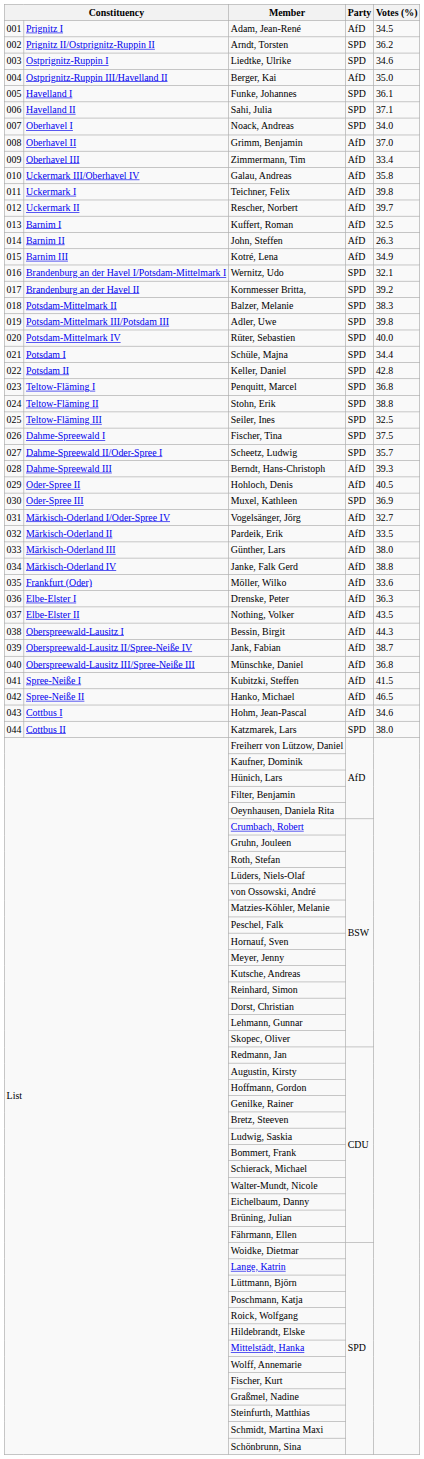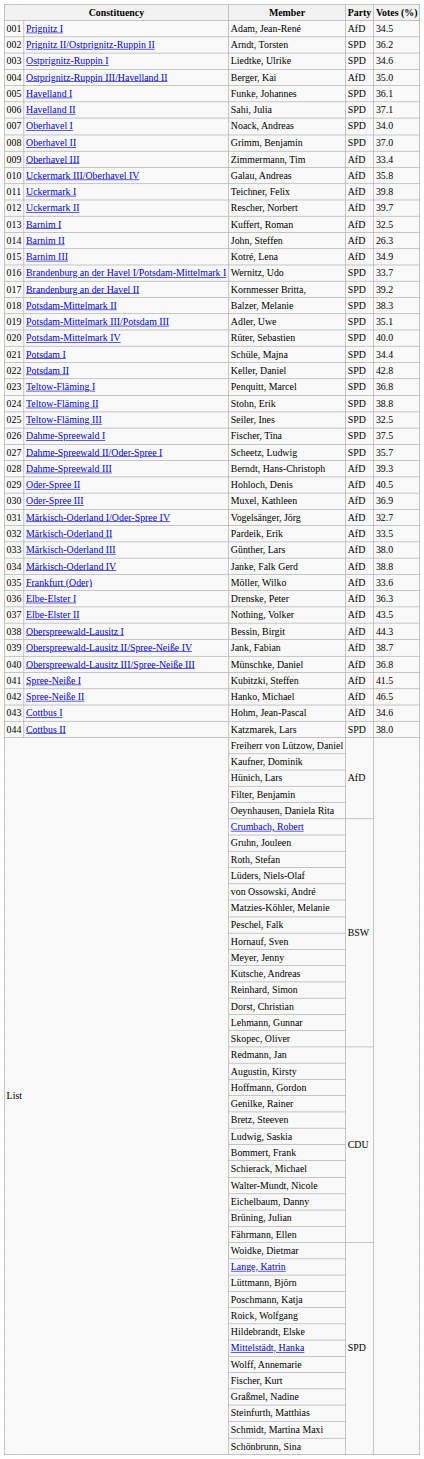 <table class="wikitable sortable" style="font-size:95%;">
 <tr>
 <th colspan=2>Constituency</th>
 <th>Member</th>
 <th>Party</th>
 <th>Votes (%)</th>
 </tr>
 <tr>
 <td>001</td>
 <td><a href='#'>Prignitz I</a></td>
 <td>Adam, Jean-René</td>
 <td>AfD</td>
 <td>34.5</td>
 </tr>
 <tr>
 <td>002</td>
 <td><a href='#'>Prignitz II/Ostprignitz-Ruppin II</a></td>
 <td>Arndt, Torsten</td>
 <td>SPD</td>
 <td>36.2</td>
 </tr>
 <tr>
 <td>003</td>
 <td><a href='#'>Ostprignitz-Ruppin I</a></td>
 <td>Liedtke, Ulrike</td>
 <td>SPD</td>
 <td>34.6</td>
 </tr>
 <tr>
 <td>004</td>
 <td><a href='#'>Ostprignitz-Ruppin III/Havelland II</a></td>
 <td>Berger, Kai</td>
 <td>AfD</td>
 <td>35.0</td>
 </tr>
 <tr>
 <td>005</td>
 <td><a href='#'>Havelland I</a></td>
 <td>Funke, Johannes</td>
 <td>SPD</td>
 <td>36.1</td>
 </tr>
 <tr>
 <td>006</td>
 <td><a href='#'>Havelland II</a></td>
 <td>Sahi, Julia</td>
 <td>SPD</td>
 <td>37.1</td>
 </tr>
 <tr>
 <td>007</td>
 <td><a href='#'>Oberhavel I</a></td>
 <td>Noack, Andreas</td>
 <td>SPD</td>
 <td>34.0</td>
 </tr>
 <tr>
 <td>008</td>
 <td><a href='#'>Oberhavel II</a></td>
 <td>Grimm, Benjamin</td>
-<td>AfD</td>
+<td>SPD</td>
 <td>37.0</td>
 </tr>
 <tr>
 <td>009</td>
 <td><a href='#'>Oberhavel III</a></td>
 <td>Zimmermann, Tim</td>
 <td>AfD</td>
 <td>33.4</td>
 </tr>
 <tr>
 <td>010</td>
 <td><a href='#'>Uckermark III/Oberhavel IV</a></td>
 <td>Galau, Andreas</td>
 <td>AfD</td>
 <td>35.8</td>
 </tr>
 <tr>
 <td>011</td>
 <td><a href='#'>Uckermark I</a></td>
 <td>Teichner, Felix</td>
 <td>AfD</td>
 <td>39.8</td>
 </tr>
 <tr>
 <td>012</td>
 <td><a href='#'>Uckermark II</a></td>
 <td>Rescher, Norbert</td>
 <td>AfD</td>
 <td>39.7</td>
 </tr>
 <tr>
 <td>013</td>
 <td><a href='#'>Barnim I</a></td>
 <td>Kuffert, Roman</td>
 <td>AfD</td>
 <td>32.5</td>
 </tr>
 <tr>
 <td>014</td>
 <td><a href='#'>Barnim II</a></td>
 <td>John, Steffen</td>
 <td>AfD</td>
 <td>26.3</td>
 </tr>
 <tr>
 <td>015</td>
 <td><a href='#'>Barnim III</a></td>
 <td>Kotré, Lena</td>
 <td>AfD</td>
 <td>34.9</td>
 </tr>
 <tr>
 <td>016</td>
 <td><a href='#'>Brandenburg an der Havel I/Potsdam-Mittelmark I</a></td>
 <td>Wernitz, Udo</td>
 <td>SPD</td>
-<td>32.1</td>
+<td>33.7</td>
 </tr>
 <tr>
 <td>017</td>
 <td><a href='#'>Brandenburg an der Havel II</a></td>
 <td>Kornmesser Britta,</td>
 <td>SPD</td>
 <td>39.2</td>
 </tr>
 <tr>
 <td>018</td>
 <td><a href='#'>Potsdam-Mittelmark II</a></td>
 <td>Balzer, Melanie</td>
 <td>SPD</td>
 <td>38.3</td>
 </tr>
 <tr>
 <td>019</td>
 <td><a href='#'>Potsdam-Mittelmark III/Potsdam III</a></td>
 <td>Adler, Uwe</td>
 <td>SPD</td>
-<td>39.8</td>
+<td>35.1</td>
 </tr>
 <tr>
 <td>020</td>
 <td><a href='#'>Potsdam-Mittelmark IV</a></td>
 <td>Rüter, Sebastien</td>
 <td>SPD</td>
 <td>40.0</td>
 </tr>
 <tr>
 <td>021</td>
 <td><a href='#'>Potsdam I</a></td>
 <td>Schüle, Majna</td>
 <td>SPD</td>
 <td>34.4</td>
 </tr>
 <tr>
 <td>022</td>
 <td><a href='#'>Potsdam II</a></td>
 <td>Keller, Daniel</td>
 <td>SPD</td>
 <td>42.8</td>
 </tr>
 <tr>
 <td>023</td>
 <td><a href='#'>Teltow-Fläming I</a></td>
 <td>Penquitt, Marcel</td>
 <td>SPD</td>
 <td>36.8</td>
 </tr>
 <tr>
 <td>024</td>
 <td><a href='#'>Teltow-Fläming II</a></td>
 <td>Stohn, Erik</td>
 <td>SPD</td>
 <td>38.8</td>
 </tr>
 <tr>
 <td>025</td>
 <td><a href='#'>Teltow-Fläming III</a></td>
 <td>Seiler, Ines</td>
 <td>SPD</td>
 <td>32.5</td>
 </tr>
 <tr>
 <td>026</td>
 <td><a href='#'>Dahme-Spreewald I</a></td>
 <td>Fischer, Tina</td>
 <td>SPD</td>
 <td>37.5</td>
 </tr>
 <tr>
 <td>027</td>
 <td><a href='#'>Dahme-Spreewald II/Oder-Spree I</a></td>
 <td>Scheetz, Ludwig</td>
 <td>SPD</td>
 <td>35.7</td>
 </tr>
 <tr>
 <td>028</td>
 <td><a href='#'>Dahme-Spreewald III</a></td>
 <td>Berndt, Hans-Christoph</td>
 <td>AfD</td>
 <td>39.3</td>
 </tr>
 <tr>
 <td>029</td>
 <td><a href='#'>Oder-Spree II</a></td>
 <td>Hohloch, Denis</td>
 <td>AfD</td>
 <td>40.5</td>
 </tr>
 <tr>
 <td>030</td>
 <td><a href='#'>Oder-Spree III</a></td>
 <td>Muxel, Kathleen</td>
-<td>SPD</td>
+<td>AfD</td>
 <td>36.9</td>
 </tr>
 <tr>
 <td>031</td>
 <td><a href='#'>Märkisch-Oderland I/Oder-Spree IV</a></td>
 <td>Vogelsänger, Jörg</td>
 <td>AfD</td>
 <td>32.7</td>
 </tr>
 <tr>
 <td>032</td>
 <td><a href='#'>Märkisch-Oderland II</a></td>
 <td>Pardeik, Erik</td>
 <td>AfD</td>
 <td>33.5</td>
 </tr>
 <tr>
 <td>033</td>
 <td><a href='#'>Märkisch-Oderland III</a></td>
 <td>Günther, Lars</td>
 <td>AfD</td>
 <td>38.0</td>
 </tr>
 <tr>
 <td>034</td>
 <td><a href='#'>Märkisch-Oderland IV</a></td>
 <td>Janke, Falk Gerd</td>
 <td>AfD</td>
 <td>38.8</td>
 </tr>
 <tr>
 <td>035</td>
 <td><a href='#'>Frankfurt (Oder)</a></td>
 <td>Möller, Wilko</td>
 <td>AfD</td>
 <td>33.6</td>
 </tr>
 <tr>
 <td>036</td>
 <td><a href='#'>Elbe-Elster I</a></td>
 <td>Drenske, Peter</td>
 <td>AfD</td>
 <td>36.3</td>
 </tr>
 <tr>
 <td>037</td>
 <td><a href='#'>Elbe-Elster II</a></td>
 <td>Nothing, Volker</td>
 <td>AfD</td>
 <td>43.5</td>
 </tr>
 <tr>
 <td>038</td>
 <td><a href='#'>Oberspreewald-Lausitz I</a></td>
 <td>Bessin, Birgit</td>
 <td>AfD</td>
 <td>44.3</td>
 </tr>
 <tr>
 <td>039</td>
 <td><a href='#'>Oberspreewald-Lausitz II/Spree-Neiße IV</a></td>
 <td>Jank, Fabian</td>
 <td>AfD</td>
 <td>38.7</td>
 </tr>
 <tr>
 <td>040</td>
 <td><a href='#'>Oberspreewald-Lausitz III/Spree-Neiße III</a></td>
 <td>Münschke, Daniel</td>
 <td>AfD</td>
 <td>36.8</td>
 </tr>
 <tr>
 <td>041</td>
 <td><a href='#'>Spree-Neiße I</a></td>
 <td>Kubitzki, Steffen</td>
 <td>AfD</td>
 <td>41.5</td>
 </tr>
 <tr>
 <td>042</td>
 <td><a href='#'>Spree-Neiße II</a></td>
 <td>Hanko, Michael</td>
 <td>AfD</td>
 <td>46.5</td>
 </tr>
 <tr>
 <td>043</td>
 <td><a href='#'>Cottbus I</a></td>
 <td>Hohm, Jean-Pascal</td>
 <td>AfD</td>
 <td>34.6</td>
 </tr>
 <tr>
 <td>044</td>
 <td><a href='#'>Cottbus II</a></td>
 <td>Katzmarek, Lars</td>
 <td>SPD</td>
 <td>38.0</td>
 </tr>
 <tr>
 <td colspan=2 rowspan=44>List</td>
 <td>Freiherr von Lützow, Daniel</td>
 <td rowspan=5>AfD</td>
 </tr>
 <tr>
 <td>Kaufner, Dominik</td>
 </tr>
 <tr>
 <td>Hünich, Lars</td>
 </tr>
 <tr>
 <td>Filter, Benjamin</td>
 </tr>
 <tr>
 <td>Oeynhausen, Daniela Rita</td>
 </tr>
 <tr>
 <td><a href='#'>Crumbach, Robert</a></td>
 <td rowspan=14>BSW</td>
 </tr>
 <tr>
 <td>Gruhn, Jouleen</td>
 </tr>
 <tr>
 <td>Roth, Stefan</td>
 </tr>
 <tr>
 <td>Lüders, Niels-Olaf</td>
 </tr>
 <tr>
 <td>von Ossowski, André</td>
 </tr>
 <tr>
 <td>Matzies-Köhler, Melanie</td>
 </tr>
 <tr>
 <td>Peschel, Falk</td>
 </tr>
 <tr>
 <td>Hornauf, Sven</td>
 </tr>
 <tr>
 <td>Meyer, Jenny</td>
 </tr>
 <tr>
 <td>Kutsche, Andreas</td>
 </tr>
 <tr>
 <td>Reinhard, Simon</td>
 </tr>
 <tr>
 <td>Dorst, Christian</td>
 </tr>
 <tr>
 <td>Lehmann, Gunnar</td>
 </tr>
 <tr>
 <td>Skopec, Oliver</td>
 </tr>
 <tr>
 <td>Redmann, Jan</td>
 <td rowspan=12>CDU</td>
 </tr>
 <tr>
 <td>Augustin, Kirsty</td>
 </tr>
 <tr>
 <td>Hoffmann, Gordon</td>
 </tr>
 <tr>
 <td>Genilke, Rainer</td>
 </tr>
 <tr>
 <td>Bretz, Steeven</td>
 </tr>
 <tr>
 <td>Ludwig, Saskia</td>
 </tr>
 <tr>
 <td>Bommert, Frank</td>
 </tr>
 <tr>
 <td>Schierack, Michael</td>
 </tr>
 <tr>
 <td>Walter-Mundt, Nicole</td>
 </tr>
 <tr>
 <td>Eichelbaum, Danny</td>
 </tr>
 <tr>
 <td>Brüning, Julian</td>
 </tr>
 <tr>
 <td>Fährmann, Ellen</td>
 </tr>
 <tr>
 <td>Woidke, Dietmar</td>
 <td rowspan=13>SPD</td>
 </tr>
 <tr>
 <td><a href='#'>Lange, Katrin</a></td>
 </tr>
 <tr>
 <td>Lüttmann, Björn</td>
 </tr>
 <tr>
 <td>Poschmann, Katja</td>
 </tr>
 <tr>
 <td>Roick, Wolfgang</td>
 </tr>
 <tr>
 <td>Hildebrandt, Elske</td>
 </tr>
 <tr>
 <td><a href='#'>Mittelstädt, Hanka</a></td>
 </tr>
 <tr>
 <td>Wolff, Annemarie</td>
 </tr>
 <tr>
 <td>Fischer, Kurt</td>
 </tr>
 <tr>
 <td>Graßmel, Nadine</td>
 </tr>
 <tr>
 <td>Steinfurth, Matthias</td>
 </tr>
 <tr>
 <td>Schmidt, Martina Maxi</td>
 </tr>
 <tr>
 <td>Schönbrunn, Sina</td>
 </tr>
 </table>
